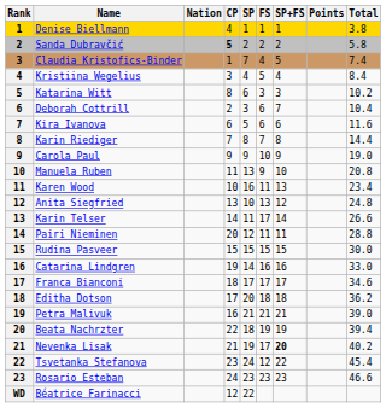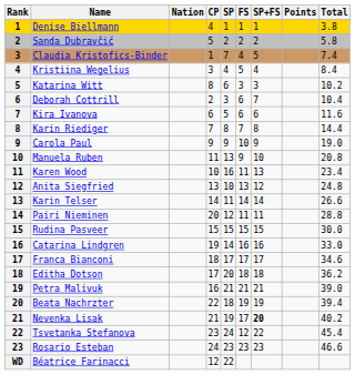 <table class="wikitable">
 <tr>
 <th>Rank</th>
 <th>Name</th>
 <th>Nation</th>
 <th>CP</th>
 <th>SP</th>
 <th>FS</th>
 <th>SP+FS</th>
 <th>Points</th>
 <th>Total</th>
 </tr>
 <tr bgcolor="gold">
 <td align="center"><strong>1</strong></td>
 <td><a href='#'>Denise Biellmann</a></td>
 <td></td>
 <td>4</td>
 <td>1</td>
 <td>1</td>
 <td>1</td>
 <td></td>
 <td>3.8</td>
 </tr>
 <tr bgcolor="silver">
 <td align="center"><strong>2</strong></td>
 <td><a href='#'>Sanda Dubravčić</a></td>
 <td></td>
-<td><strong>5</strong></td>
+<td>5</td>
 <td>2</td>
 <td>2</td>
 <td>2</td>
 <td></td>
 <td>5.8</td>
 </tr>
 <tr bgcolor="cc9966">
 <td align="center"><strong>3</strong></td>
 <td><a href='#'>Claudia Kristofics-Binder</a></td>
 <td></td>
 <td>1</td>
 <td>7</td>
 <td>4</td>
 <td>5</td>
 <td></td>
 <td>7.4</td>
 </tr>
 <tr>
 <th>4</th>
 <td><a href='#'>Kristiina Wegelius</a></td>
 <td></td>
 <td>3</td>
 <td>4</td>
 <td>5</td>
 <td>4</td>
 <td></td>
 <td>8.4</td>
 </tr>
 <tr>
 <th>5</th>
 <td><a href='#'>Katarina Witt</a></td>
 <td></td>
 <td>8</td>
 <td>6</td>
 <td>3</td>
 <td>3</td>
 <td></td>
 <td>10.2</td>
 </tr>
 <tr>
 <th>6</th>
 <td><a href='#'>Deborah Cottrill</a></td>
 <td></td>
 <td>2</td>
 <td>3</td>
 <td>6</td>
 <td>7</td>
 <td></td>
 <td>10.4</td>
 </tr>
 <tr>
 <th>7</th>
 <td><a href='#'>Kira Ivanova</a></td>
 <td></td>
 <td>6</td>
 <td>5</td>
 <td>6</td>
 <td>6</td>
 <td></td>
 <td>11.6</td>
 </tr>
 <tr>
 <th>8</th>
 <td><a href='#'>Karin Riediger</a></td>
 <td></td>
 <td>7</td>
 <td>8</td>
 <td>7</td>
 <td>8</td>
 <td></td>
 <td>14.4</td>
 </tr>
 <tr>
 <th>9</th>
 <td><a href='#'>Carola Paul</a></td>
 <td></td>
 <td>9</td>
 <td>9</td>
 <td>10</td>
 <td>9</td>
 <td></td>
 <td>19.0</td>
 </tr>
 <tr>
 <th>10</th>
 <td><a href='#'>Manuela Ruben</a></td>
 <td></td>
 <td>11</td>
 <td>13</td>
 <td>9</td>
 <td>10</td>
 <td></td>
 <td>20.8</td>
 </tr>
 <tr>
 <th>11</th>
 <td><a href='#'>Karen Wood</a></td>
 <td></td>
 <td>10</td>
 <td>16</td>
 <td>11</td>
 <td>13</td>
 <td></td>
 <td>23.4</td>
 </tr>
 <tr>
 <th>12</th>
 <td><a href='#'>Anita Siegfried</a></td>
 <td></td>
 <td>13</td>
 <td>10</td>
 <td>13</td>
 <td>12</td>
 <td></td>
 <td>24.8</td>
 </tr>
 <tr>
 <th>13</th>
 <td><a href='#'>Karin Telser</a></td>
 <td></td>
 <td>14</td>
 <td>11</td>
-<td>17</td>
+<td>14</td>
 <td>14</td>
 <td></td>
 <td>26.6</td>
 </tr>
 <tr>
 <th>14</th>
 <td><a href='#'>Pairi Nieminen</a></td>
 <td></td>
 <td>20</td>
 <td>12</td>
 <td>11</td>
 <td>11</td>
 <td></td>
 <td>28.8</td>
 </tr>
 <tr>
 <th>15</th>
 <td><a href='#'>Rudina Pasveer</a></td>
 <td></td>
 <td>15</td>
 <td>15</td>
 <td>15</td>
 <td>15</td>
 <td></td>
 <td>30.0</td>
 </tr>
 <tr>
 <th>16</th>
 <td><a href='#'>Catarina Lindgren</a></td>
 <td></td>
 <td>19</td>
 <td>14</td>
 <td>16</td>
 <td>16</td>
 <td></td>
 <td>33.0</td>
 </tr>
 <tr>
 <th>17</th>
 <td><a href='#'>Franca Bianconi</a></td>
 <td></td>
 <td>18</td>
 <td>17</td>
 <td>17</td>
 <td>17</td>
 <td></td>
 <td>34.6</td>
 </tr>
 <tr>
 <th>18</th>
 <td><a href='#'>Editha Dotson</a></td>
 <td></td>
 <td>17</td>
 <td>20</td>
 <td>18</td>
 <td>18</td>
 <td></td>
 <td>36.2</td>
 </tr>
 <tr>
 <th>19</th>
 <td><a href='#'>Petra Malivuk</a></td>
 <td></td>
 <td>16</td>
 <td>21</td>
 <td>21</td>
 <td>21</td>
 <td></td>
 <td>39.0</td>
 </tr>
 <tr>
 <th>20</th>
 <td><a href='#'>Beata Nachrzter</a></td>
 <td></td>
 <td>22</td>
 <td>18</td>
 <td>19</td>
 <td>19</td>
 <td></td>
 <td>39.4</td>
 </tr>
 <tr>
 <th>21</th>
 <td><a href='#'>Nevenka Lisak</a></td>
 <td></td>
 <td>21</td>
 <td>19</td>
 <td>17</td>
 <td><strong>20</strong></td>
 <td></td>
 <td>40.2</td>
 </tr>
 <tr>
 <th>22</th>
 <td><a href='#'>Tsvetanka Stefanova</a></td>
 <td></td>
 <td>23</td>
 <td>24</td>
 <td>12</td>
 <td>22</td>
 <td></td>
 <td>45.4</td>
 </tr>
 <tr>
 <th>23</th>
 <td><a href='#'>Rosario Esteban</a></td>
 <td></td>
 <td>24</td>
 <td>23</td>
 <td>23</td>
 <td>23</td>
 <td></td>
 <td>46.6</td>
 </tr>
 <tr>
 <th>WD</th>
 <td><a href='#'>Béatrice Farinacci</a></td>
 <td></td>
 <td>12</td>
 <td>22</td>
 <td></td>
 <td></td>
 <td></td>
 <td></td>
 </tr>
 </table>
